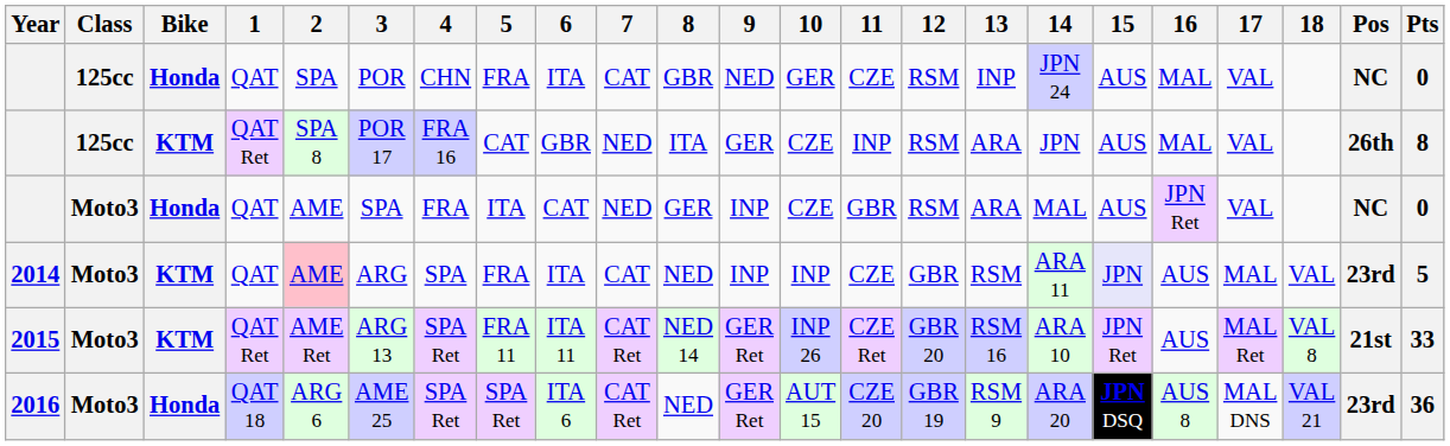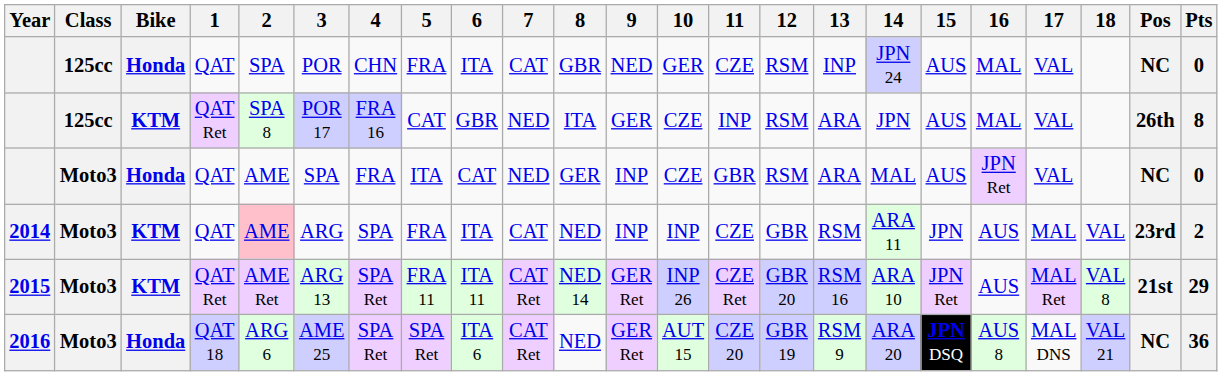 <table class="wikitable" style="text-align:center">
 <tr>
 <th>Year</th>
 <th>Class</th>
 <th>Bike</th>
 <th>1</th>
 <th>2</th>
 <th>3</th>
 <th>4</th>
 <th>5</th>
 <th>6</th>
 <th>7</th>
 <th>8</th>
 <th>9</th>
 <th>10</th>
 <th>11</th>
 <th>12</th>
 <th>13</th>
 <th>14</th>
 <th>15</th>
 <th>16</th>
 <th>17</th>
 <th>18</th>
 <th>Pos</th>
 <th>Pts</th>
 </tr>
 <tr>
 <th></th>
 <th>125cc</th>
 <th><a href='#'>Honda</a></th>
 <td><a href='#'>QAT</a></td>
 <td><a href='#'>SPA</a></td>
 <td><a href='#'>POR</a></td>
 <td><a href='#'>CHN</a></td>
 <td><a href='#'>FRA</a></td>
 <td><a href='#'>ITA</a></td>
 <td><a href='#'>CAT</a></td>
 <td><a href='#'>GBR</a></td>
 <td><a href='#'>NED</a></td>
 <td><a href='#'>GER</a></td>
 <td><a href='#'>CZE</a></td>
 <td><a href='#'>RSM</a></td>
 <td><a href='#'>INP</a></td>
 <td style="background:#CFCFFF;"><a href='#'>JPN</a><br><small>24</small></td>
 <td><a href='#'>AUS</a></td>
 <td><a href='#'>MAL</a></td>
 <td><a href='#'>VAL</a></td>
 <td></td>
 <th>NC</th>
 <th>0</th>
 </tr>
 <tr>
 <th></th>
 <th>125cc</th>
 <th><a href='#'>KTM</a></th>
 <td style="background:#EFCFFF;"><a href='#'>QAT</a><br><small>Ret</small></td>
 <td style="background:#DFFFDF;"><a href='#'>SPA</a><br><small>8</small></td>
 <td style="background:#CFCFFF;"><a href='#'>POR</a><br><small>17</small></td>
 <td style="background:#CFCFFF;"><a href='#'>FRA</a><br><small>16</small></td>
 <td><a href='#'>CAT</a></td>
 <td><a href='#'>GBR</a></td>
 <td><a href='#'>NED</a><br><small></small></td>
 <td><a href='#'>ITA</a></td>
 <td><a href='#'>GER</a></td>
 <td><a href='#'>CZE</a></td>
 <td><a href='#'>INP</a></td>
 <td><a href='#'>RSM</a></td>
 <td><a href='#'>ARA</a></td>
 <td><a href='#'>JPN</a></td>
 <td><a href='#'>AUS</a></td>
 <td><a href='#'>MAL</a></td>
 <td><a href='#'>VAL</a></td>
 <td></td>
 <th>26th</th>
 <th>8</th>
 </tr>
 <tr>
 <th></th>
 <th>Moto3</th>
 <th><a href='#'>Honda</a></th>
 <td><a href='#'>QAT</a></td>
 <td><a href='#'>AME</a></td>
 <td><a href='#'>SPA</a></td>
 <td><a href='#'>FRA</a></td>
 <td><a href='#'>ITA</a></td>
 <td><a href='#'>CAT</a></td>
 <td><a href='#'>NED</a></td>
 <td><a href='#'>GER</a></td>
 <td><a href='#'>INP</a></td>
 <td><a href='#'>CZE</a></td>
 <td><a href='#'>GBR</a></td>
 <td><a href='#'>RSM</a></td>
 <td><a href='#'>ARA</a></td>
 <td><a href='#'>MAL</a></td>
 <td><a href='#'>AUS</a></td>
 <td style="background:#EFCFFF;"><a href='#'>JPN</a><br><small>Ret</small></td>
 <td><a href='#'>VAL</a></td>
 <td></td>
 <th>NC</th>
 <th>0</th>
 </tr>
 <tr>
 <th><a href='#'>2014</a></th>
 <th>Moto3</th>
 <th><a href='#'>KTM</a></th>
 <td><a href='#'>QAT</a></td>
 <td style="background: pink;"><a href='#'>AME</a></td>
 <td><a href='#'>ARG</a></td>
 <td><a href='#'>SPA</a></td>
 <td><a href='#'>FRA</a></td>
 <td><a href='#'>ITA</a></td>
 <td><a href='#'>CAT</a></td>
 <td><a href='#'>NED</a></td>
 <td><a href='#'>INP</a></td>
 <td><a href='#'>INP</a></td>
 <td><a href='#'>CZE</a></td>
 <td><a href='#'>GBR</a></td>
 <td><a href='#'>RSM</a></td>
 <td style="background:#DFFFDF;"><a href='#'>ARA</a><br><small>11</small></td>
-<td style="background: lavender;"><a href='#'>JPN</a></td>
+<td><a href='#'>JPN</a></td>
 <td><a href='#'>AUS</a></td>
 <td><a href='#'>MAL</a></td>
 <td><a href='#'>VAL</a></td>
 <th>23rd</th>
-<th>5</th>
+<th>2</th>
 </tr>
 <tr>
 <th><a href='#'>2015</a></th>
 <th>Moto3</th>
 <th><a href='#'>KTM</a></th>
 <td style="background:#EFCFFF;"><a href='#'>QAT</a><br><small>Ret</small></td>
 <td style="background:#EFCFFF;"><a href='#'>AME</a><br><small>Ret</small></td>
 <td style="background:#DFFFDF;"><a href='#'>ARG</a><br><small>13</small></td>
 <td style="background:#EFCFFF;"><a href='#'>SPA</a><br><small>Ret</small></td>
 <td style="background:#DFFFDF;"><a href='#'>FRA</a><br><small>11</small></td>
 <td style="background:#DFFFDF;"><a href='#'>ITA</a><br><small>11</small></td>
 <td style="background:#EFCFFF;"><a href='#'>CAT</a><br><small>Ret</small></td>
 <td style="background:#DFFFDF;"><a href='#'>NED</a><br><small>14</small></td>
 <td style="background:#EFCFFF;"><a href='#'>GER</a><br><small>Ret</small></td>
 <td style="background:#CFCFFF;"><a href='#'>INP</a><br><small>26</small></td>
 <td style="background:#EFCFFF;"><a href='#'>CZE</a><br><small>Ret</small></td>
 <td style="background:#CFCFFF;"><a href='#'>GBR</a><br><small>20</small></td>
 <td style="background:#CFCFFF;"><a href='#'>RSM</a><br><small>16</small></td>
 <td style="background:#DFFFDF;"><a href='#'>ARA</a><br><small>10</small></td>
 <td style="background:#EFCFFF;"><a href='#'>JPN</a><br><small>Ret</small></td>
 <td><a href='#'>AUS</a></td>
 <td style="background:#EFCFFF;"><a href='#'>MAL</a><br><small>Ret</small></td>
 <td style="background:#DFFFDF;"><a href='#'>VAL</a><br><small>8</small></td>
 <th>21st</th>
-<th>33</th>
+<th>29</th>
 </tr>
 <tr>
 <th><a href='#'>2016</a></th>
 <th>Moto3</th>
 <th><a href='#'>Honda</a></th>
 <td style="background:#cfcfff;"><a href='#'>QAT</a><br><small>18</small></td>
 <td style="background:#dfffdf;"><a href='#'>ARG</a><br><small>6</small></td>
 <td style="background:#cfcfff;"><a href='#'>AME</a><br><small>25</small></td>
 <td style="background:#EFCFFF;"><a href='#'>SPA</a><br><small>Ret</small></td>
 <td style="background:#EFCFFF;"><a href='#'>SPA</a><br><small>Ret</small></td>
 <td style="background:#DFFFDF;"><a href='#'>ITA</a><br><small>6</small></td>
 <td style="background:#EFCFFF;"><a href='#'>CAT</a><br><small>Ret</small></td>
 <td><a href='#'>NED</a></td>
 <td style="background:#EFCFFF;"><a href='#'>GER</a><br><small>Ret</small></td>
 <td style="background:#DFFFDF;"><a href='#'>AUT</a><br><small>15</small></td>
 <td style="background:#cfcfff;"><a href='#'>CZE</a><br><small>20</small></td>
 <td style="background:#cfcfff;"><a href='#'>GBR</a><br><small>19</small></td>
 <td style="background:#DFFFDF;"><a href='#'>RSM</a><br><small>9</small></td>
 <td style="background:#cfcfff;"><a href='#'>ARA</a><br><small>20</small></td>
 <td style="background:black; color:white;"><strong><a href='#'><span>JPN</span></a></strong><br><small>DSQ</small></td>
 <td style="background:#dfffdf;"><a href='#'>AUS</a><br><small>8</small></td>
 <td><a href='#'>MAL</a><br><small>DNS</small></td>
 <td style="background:#cfcfff;"><a href='#'>VAL</a><br><small>21</small></td>
-<th>23rd</th>
+<th>NC</th>
 <th>36</th>
 </tr>
 </table>
